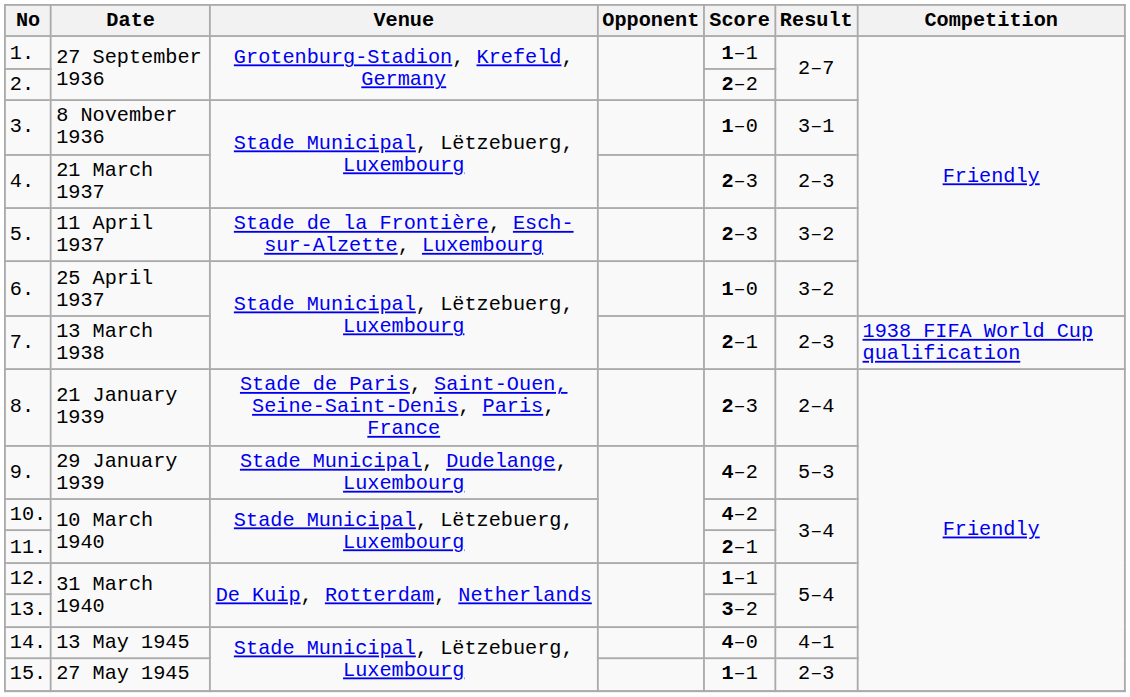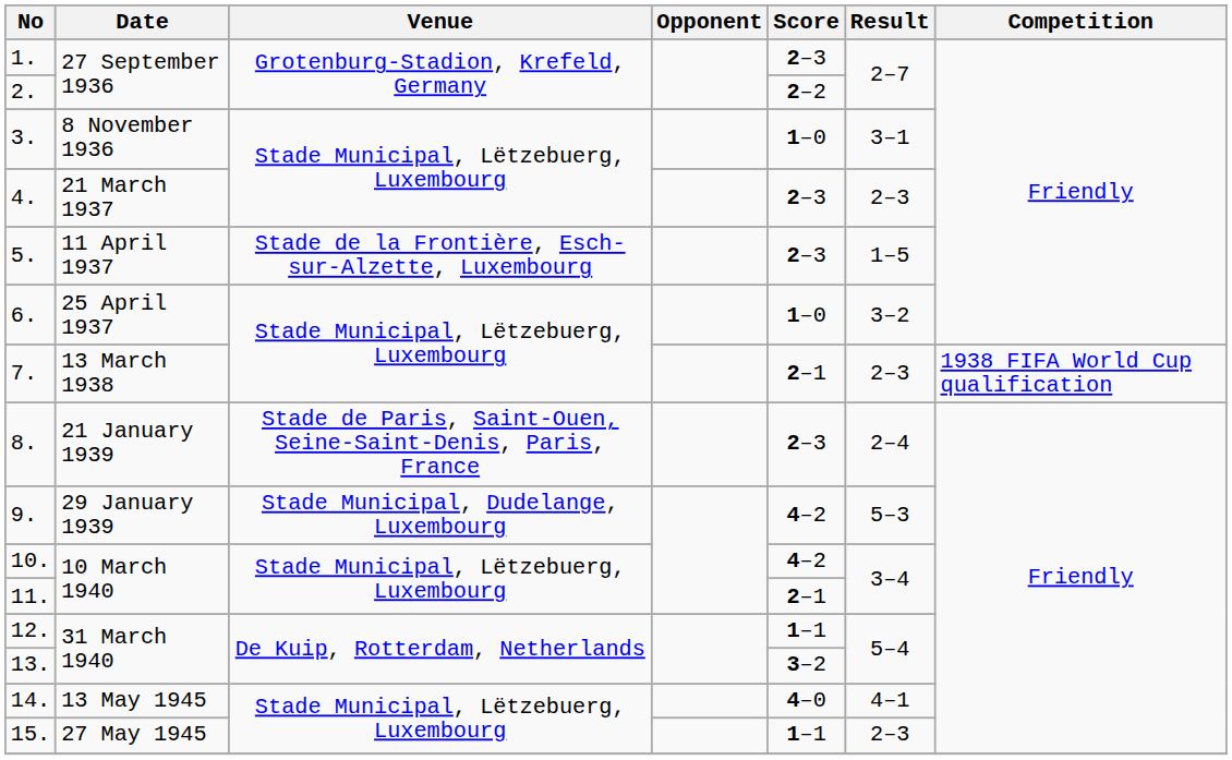 <table class="wikitable" style="font-size:85%;">
 <tr>
 <th>No</th>
 <th>Date</th>
 <th>Venue</th>
 <th>Opponent</th>
 <th>Score</th>
 <th>Result</th>
 <th>Competition</th>
 </tr>
 <tr>
 <td>1.</td>
 <td rowspan="2">27 September 1936</td>
 <td align=center rowspan="2"><a href='#'>Grotenburg-Stadion</a>, <a href='#'>Krefeld</a>, <a href='#'>Germany</a></td>
 <td rowspan="2"></td>
-<td align=center><strong>1</strong>–1</td>
+<td align=center><strong>2</strong>–3</td>
 <td align=center rowspan="2">2–7</td>
 <td align=center  rowspan="6"><a href='#'>Friendly</a></td>
 </tr>
 <tr>
 <td>2.</td>
 <td align=center><strong>2</strong>–2</td>
 </tr>
 <tr>
 <td>3.</td>
 <td>8 November 1936</td>
 <td align=center rowspan="2"><a href='#'>Stade Municipal</a>, Lëtzebuerg, <a href='#'>Luxembourg</a></td>
 <td></td>
 <td align=center><strong>1</strong>–0</td>
 <td align=center>3–1</td>
 </tr>
 <tr>
 <td>4.</td>
 <td>21 March 1937</td>
 <td></td>
 <td align=center><strong>2</strong>–3</td>
 <td align=center>2–3</td>
 </tr>
 <tr>
 <td>5.</td>
 <td>11 April 1937</td>
 <td align=center><a href='#'>Stade de la Frontière</a>, <a href='#'>Esch-sur-Alzette</a>, <a href='#'>Luxembourg</a></td>
 <td></td>
 <td align=center><strong>2</strong>–3</td>
-<td align=center>3–2</td>
+<td align=center>1–5</td>
 </tr>
 <tr>
 <td>6.</td>
 <td>25 April 1937</td>
 <td align=center rowspan="2"><a href='#'>Stade Municipal</a>, Lëtzebuerg, <a href='#'>Luxembourg</a></td>
 <td></td>
 <td align=center><strong>1</strong>–0</td>
 <td align=center>3–2</td>
 </tr>
 <tr>
 <td>7.</td>
 <td>13 March 1938</td>
 <td></td>
 <td align=center><strong>2</strong>–1</td>
 <td align=center>2–3</td>
 <td><a href='#'>1938 FIFA World Cup qualification</a></td>
 </tr>
 <tr>
 <td>8.</td>
 <td>21 January 1939</td>
 <td align=center><a href='#'>Stade de Paris</a>, <a href='#'>Saint-Ouen, Seine-Saint-Denis</a>, <a href='#'>Paris</a>, <a href='#'>France</a></td>
 <td></td>
 <td align=center><strong>2</strong>–3</td>
 <td align=center>2–4</td>
 <td align=center rowspan="8"><a href='#'>Friendly</a></td>
 </tr>
 <tr>
 <td>9.</td>
 <td>29 January 1939</td>
 <td align=center><a href='#'>Stade Municipal</a>, <a href='#'>Dudelange</a>, <a href='#'>Luxembourg</a></td>
 <td rowspan="3"></td>
 <td align=center><strong>4</strong>–2</td>
 <td align=center>5–3</td>
 </tr>
 <tr>
 <td>10.</td>
 <td rowspan="2">10 March 1940</td>
 <td align=center rowspan="2"><a href='#'>Stade Municipal</a>, Lëtzebuerg, <a href='#'>Luxembourg</a></td>
 <td align=center><strong>4</strong>–2</td>
 <td align=center rowspan="2">3–4</td>
 </tr>
 <tr>
 <td>11.</td>
 <td align=center><strong>2</strong>–1</td>
 </tr>
 <tr>
 <td>12.</td>
 <td rowspan="2">31 March 1940</td>
 <td align=center rowspan="2"><a href='#'>De Kuip</a>, <a href='#'>Rotterdam</a>, <a href='#'>Netherlands</a></td>
 <td rowspan="2"></td>
 <td align=center><strong>1</strong>–1</td>
 <td align=center rowspan="2">5–4</td>
 </tr>
 <tr>
 <td>13.</td>
 <td align=center><strong>3</strong>–2</td>
 </tr>
 <tr>
 <td>14.</td>
 <td>13 May 1945</td>
 <td align=center rowspan="2"><a href='#'>Stade Municipal</a>, Lëtzebuerg, <a href='#'>Luxembourg</a></td>
 <td></td>
 <td align=center><strong>4</strong>–0</td>
 <td align=center>4–1</td>
 </tr>
 <tr>
 <td>15.</td>
 <td>27 May 1945</td>
 <td></td>
 <td align=center><strong>1</strong>–1</td>
 <td align=center>2–3</td>
 </tr>
 <tr>
 </tr>
 </table>
